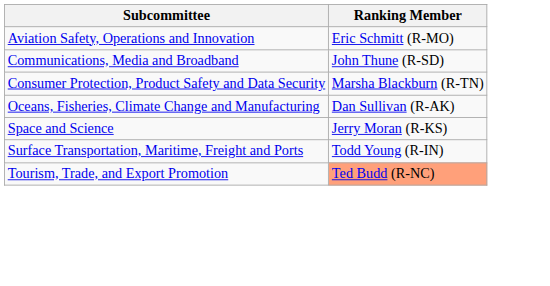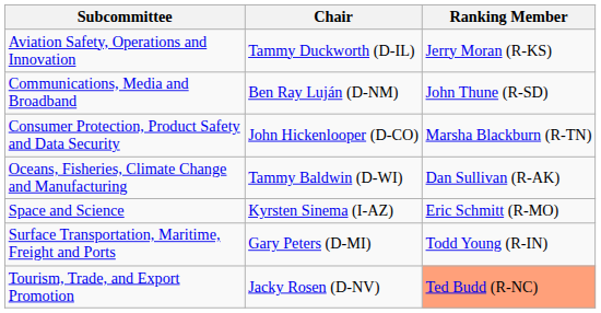 <table class="wikitable">
 <tr>
 <th>Subcommittee</th>
+<th>Chair</th>
 <th>Ranking Member</th>
 </tr>
 <tr>
 <td><a href='#'>Aviation Safety, Operations and Innovation</a></td>
-<td nowrap><a href='#'>Eric Schmitt</a> (R-MO)</td>
+<td nowrap><a href='#'>Tammy Duckworth</a> (D-IL)</td>
+<td nowrap><a href='#'>Jerry Moran</a> (R-KS)</td>
 </tr>
 <tr>
 <td><a href='#'>Communications, Media and Broadband</a></td>
+<td nowrap><a href='#'>Ben Ray Luján</a> (D-NM)</td>
 <td nowrap><a href='#'>John Thune</a> (R-SD)</td>
 </tr>
 <tr>
 <td><a href='#'>Consumer Protection, Product Safety and Data Security</a></td>
+<td nowrap><a href='#'>John Hickenlooper</a> (D-CO)</td>
 <td nowrap><a href='#'>Marsha Blackburn</a> (R-TN)</td>
 </tr>
 <tr>
 <td><a href='#'>Oceans, Fisheries, Climate Change and Manufacturing</a></td>
+<td nowrap><a href='#'>Tammy Baldwin</a> (D-WI)</td>
 <td nowrap><a href='#'>Dan Sullivan</a> (R-AK)</td>
 </tr>
 <tr>
 <td><a href='#'>Space and Science</a></td>
-<td nowrap><a href='#'>Jerry Moran</a> (R-KS)</td>
+<td nowrap><a href='#'>Kyrsten Sinema</a> (I-AZ)</td>
+<td nowrap><a href='#'>Eric Schmitt</a> (R-MO)</td>
 </tr>
 <tr>
 <td><a href='#'>Surface Transportation, Maritime, Freight and Ports</a></td>
+<td nowrap><a href='#'>Gary Peters</a> (D-MI)</td>
 <td nowrap><a href='#'>Todd Young</a> (R-IN)</td>
 </tr>
 <tr>
 <td><a href='#'>Tourism, Trade, and Export Promotion</a></td>
+<td nowrap><a href='#'>Jacky Rosen</a> (D-NV)</td>
 <td nowrap style="background: lightsalmon;"><a href='#'>Ted Budd</a> (R-NC)</td>
 </tr>
 </table>
